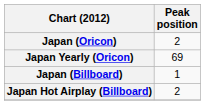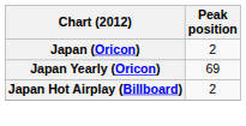 <table class="wikitable sortable plainrowheaders">
 <tr>
 <th>Chart (2012)</th>
 <th>Peak<br>position</th>
 </tr>
 <tr>
 <th scope="row">Japan (<a href='#'>Oricon</a>)</th>
 <td style="text-align:center;">2</td>
 </tr>
 <tr>
 <th scope="row">Japan Yearly (<a href='#'>Oricon</a>)</th>
 <td style="text-align:center;">69</td>
 </tr>
 <tr>
-<th scope="row">Japan (<a href='#'>Billboard</a>)</th>
-<td style="text-align:center;">1</td>
-</tr>
-<tr>
 <th scope="row">Japan Hot Airplay (<a href='#'>Billboard</a>)</th>
 <td style="text-align:center;">2</td>
 </tr>
 <tr>
 </tr>
 </table>
